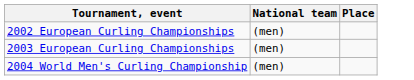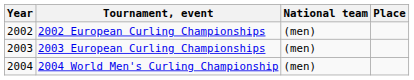 <table class="wikitable">
 <tr>
+<th scope="col">Year</th>
 <th scope="col">Tournament, event</th>
 <th scope="col">National team</th>
 <th scope="col">Place</th>
 </tr>
 <tr>
+<td>2002</td>
 <td><a href='#'>2002 European Curling Championships</a></td>
 <td> (men)</td>
 <td></td>
 </tr>
 <tr>
+<td>2003</td>
 <td><a href='#'>2003 European Curling Championships</a></td>
 <td> (men)</td>
 <td></td>
 </tr>
 <tr>
+<td>2004</td>
 <td><a href='#'>2004 World Men's Curling Championship</a></td>
 <td> (men)</td>
 <td></td>
 </tr>
 </table>
